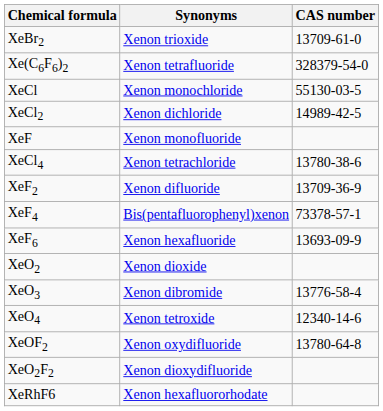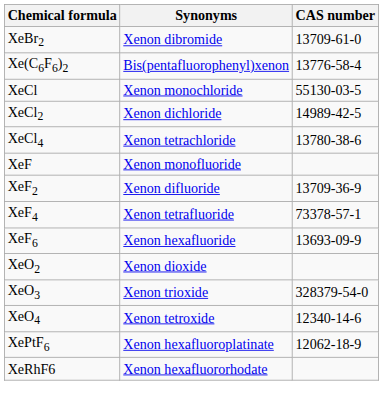 <table class="wikitable sortable">
 <tr>
 <th>Chemical formula</th>
 <th>Synonyms</th>
 <th>CAS number</th>
 </tr>
 <tr>
 <td>XeBr<sub>2</sub></td>
-<td><a href='#'>Xenon trioxide</a></td>
+<td><a href='#'>Xenon dibromide</a></td>
 <td>13709-61-0</td>
 </tr>
 <tr>
 <td>Xe(C<sub>6</sub>F<sub>6</sub>)<sub>2</sub></td>
-<td><a href='#'>Xenon tetrafluoride</a></td>
-<td>328379-54-0</td>
+<td><a href='#'>Bis(pentafluorophenyl)xenon</a></td>
+<td>13776-58-4</td>
 </tr>
 <tr>
 <td>XeCl</td>
 <td><a href='#'>Xenon monochloride</a></td>
 <td>55130-03-5</td>
 </tr>
 <tr>
 <td>XeCl<sub>2</sub></td>
 <td><a href='#'>Xenon dichloride</a></td>
 <td>14989-42-5</td>
 </tr>
 <tr>
+<td>XeCl<sub>4</sub></td>
+<td><a href='#'>Xenon tetrachloride</a></td>
+<td>13780-38-6</td>
+</tr>
+<tr>
 <td>XeF</td>
 <td><a href='#'>Xenon monofluoride</a></td>
 <td></td>
-</tr>
-<tr>
-<td>XeCl<sub>4</sub></td>
-<td><a href='#'>Xenon tetrachloride</a></td>
-<td>13780-38-6</td>
 </tr>
 <tr>
 <td>XeF<sub>2</sub></td>
 <td><a href='#'>Xenon difluoride</a></td>
 <td>13709-36-9</td>
 </tr>
 <tr>
 <td>XeF<sub>4</sub></td>
-<td><a href='#'>Bis(pentafluorophenyl)xenon</a></td>
+<td><a href='#'>Xenon tetrafluoride</a></td>
 <td>73378-57-1</td>
 </tr>
 <tr>
 <td>XeF<sub>6</sub></td>
 <td><a href='#'>Xenon hexafluoride</a></td>
 <td>13693-09-9</td>
 </tr>
 <tr>
 <td>XeO<sub>2</sub></td>
 <td><a href='#'>Xenon dioxide</a></td>
 <td></td>
 </tr>
 <tr>
 <td>XeO<sub>3</sub></td>
-<td><a href='#'>Xenon dibromide</a></td>
-<td>13776-58-4</td>
+<td><a href='#'>Xenon trioxide</a></td>
+<td>328379-54-0</td>
 </tr>
 <tr>
 <td>XeO<sub>4</sub></td>
 <td><a href='#'>Xenon tetroxide</a></td>
 <td>12340-14-6</td>
 </tr>
 <tr>
-<td>XeOF<sub>2</sub></td>
-<td><a href='#'>Xenon oxydifluoride</a></td>
-<td>13780-64-8</td>
-</tr>
-<tr>
-<td>XeO<sub>2</sub>F<sub>2</sub></td>
-<td><a href='#'>Xenon dioxydifluoride</a></td>
-<td></td>
+<td>XePtF<sub>6</sub></td>
+<td><a href='#'>Xenon hexafluoroplatinate</a></td>
+<td>12062-18-9</td>
 </tr>
 <tr>
 <td>XeRhF6</td>
 <td><a href='#'>Xenon hexafluororhodate</a></td>
 <td></td>
 </tr>
 </table>
